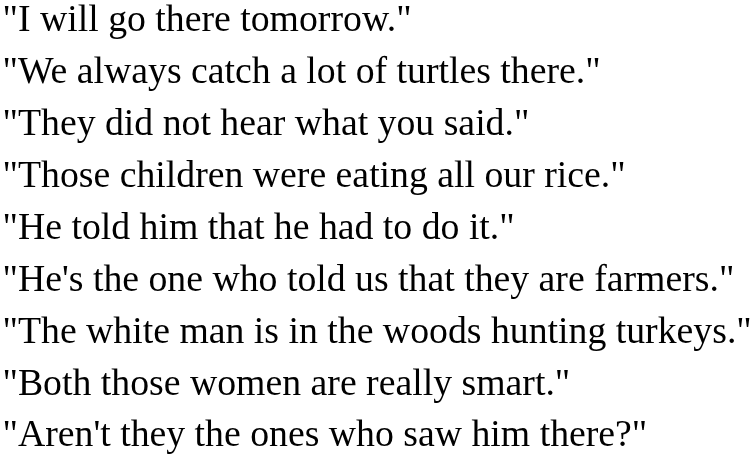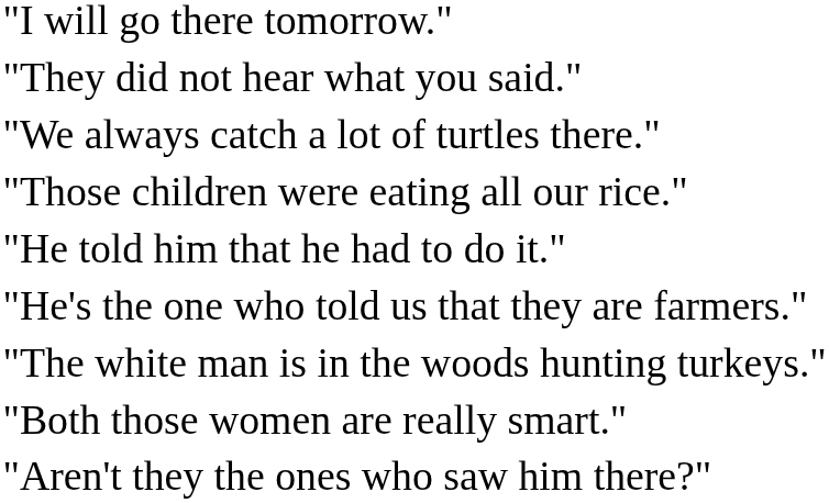 <table>
 <tr>
 <td></td>
 <td>"I will go there tomorrow."</td>
 </tr>
 <tr>
 <td></td>
-<td>"We always catch a lot of turtles there."</td>
+<td>"They did not hear what you said."</td>
 </tr>
 <tr>
 <td></td>
-<td>"They did not hear what you said."</td>
+<td>"We always catch a lot of turtles there."</td>
 </tr>
 <tr>
 <td></td>
 <td>"Those children were eating all our rice."</td>
 </tr>
 <tr>
 <td></td>
 <td>"He told him that he had to do it."</td>
 </tr>
 <tr>
 <td></td>
 <td>"He's the one who told us that they are farmers."</td>
 </tr>
 <tr>
 <td></td>
 <td>"The white man is in the woods hunting turkeys."</td>
 </tr>
 <tr>
 <td></td>
 <td>"Both those women are really smart."</td>
 </tr>
 <tr>
 <td></td>
 <td>"Aren't they the ones who saw him there?"</td>
 </tr>
 </table>
